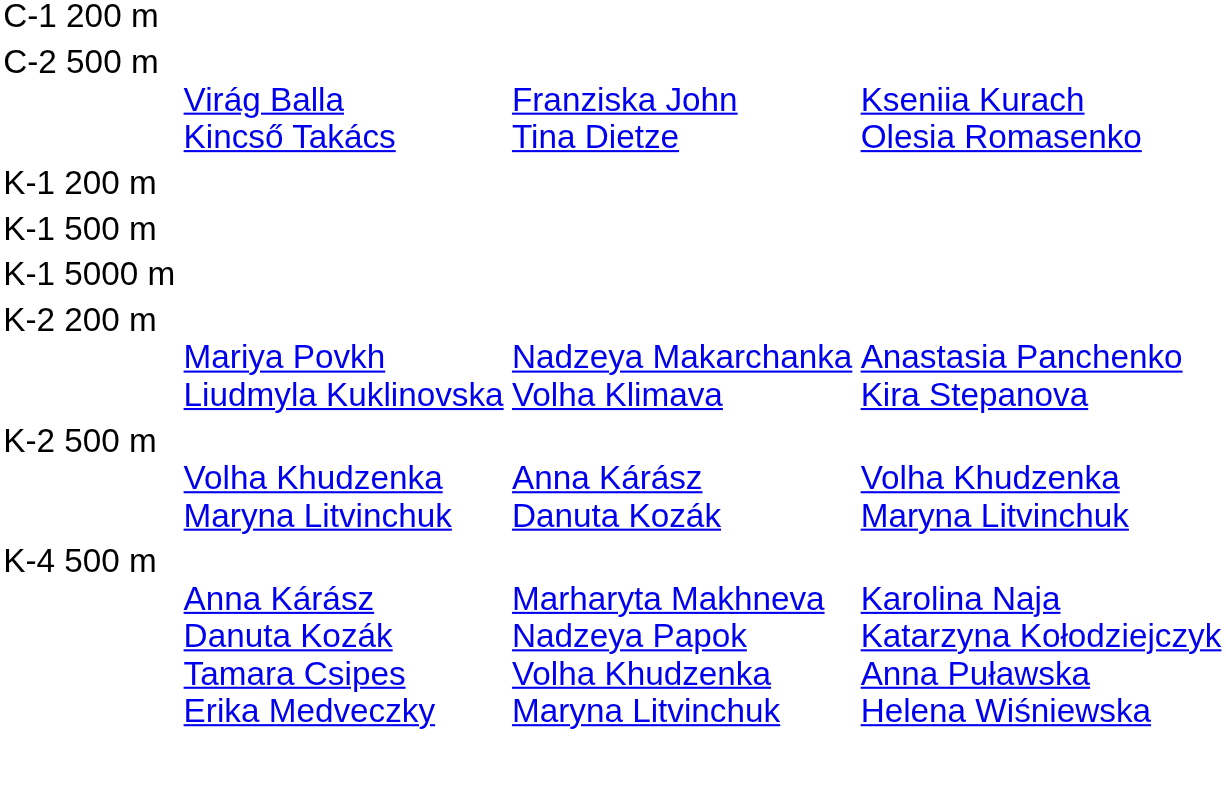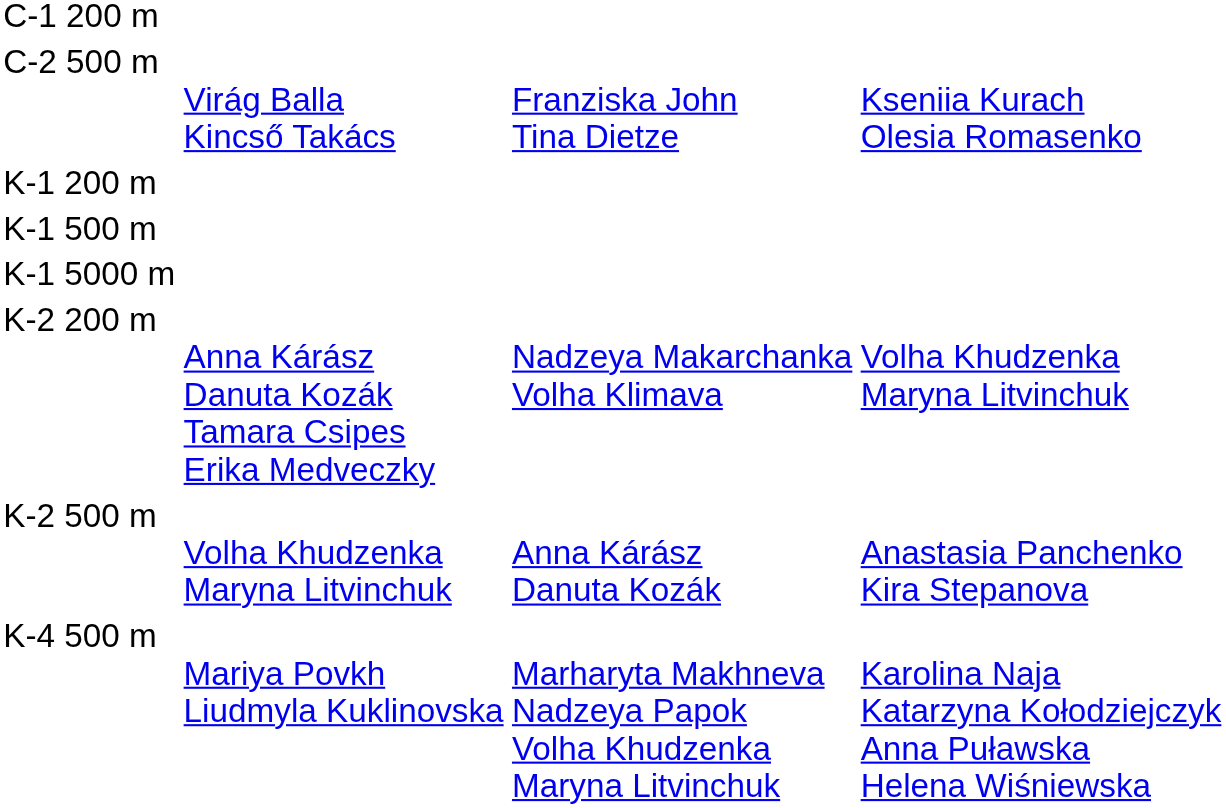 <table>
 <tr>
 <td>C-1 200 m<br></td>
 <td></td>
 <td></td>
 <td></td>
 </tr>
 <tr valign="top">
 <td>C-2 500 m <br></td>
 <td><br><a href='#'>Virág Balla</a><br><a href='#'>Kincső Takács</a></td>
 <td><br><a href='#'>Franziska John</a><br><a href='#'>Tina Dietze</a></td>
 <td><br><a href='#'>Kseniia Kurach</a><br><a href='#'>Olesia Romasenko</a></td>
 </tr>
 <tr>
 <td>K-1 200 m <br></td>
 <td></td>
 <td></td>
 <td></td>
 </tr>
 <tr>
 <td>K-1 500 m <br></td>
 <td></td>
 <td></td>
 <td></td>
 </tr>
 <tr>
 <td>K-1 5000 m <br></td>
 <td></td>
 <td></td>
 <td></td>
 </tr>
 <tr valign="top">
 <td>K-2 200 m <br></td>
-<td><br><a href='#'>Mariya Povkh</a><br><a href='#'>Liudmyla Kuklinovska</a></td>
+<td><br><a href='#'>Anna Kárász</a><br><a href='#'>Danuta Kozák</a><br><a href='#'>Tamara Csipes</a><br><a href='#'>Erika Medveczky</a></td>
 <td><br><a href='#'>Nadzeya Makarchanka</a><br><a href='#'>Volha Klimava</a></td>
-<td><br><a href='#'>Anastasia Panchenko</a><br><a href='#'>Kira Stepanova</a></td>
+<td><br><a href='#'>Volha Khudzenka</a><br><a href='#'>Maryna Litvinchuk</a></td>
 </tr>
 <tr valign="top">
 <td>K-2 500 m <br></td>
 <td><br><a href='#'>Volha Khudzenka</a><br><a href='#'>Maryna Litvinchuk</a></td>
 <td><br><a href='#'>Anna Kárász</a><br><a href='#'>Danuta Kozák</a></td>
-<td><br><a href='#'>Volha Khudzenka</a><br><a href='#'>Maryna Litvinchuk</a></td>
+<td><br><a href='#'>Anastasia Panchenko</a><br><a href='#'>Kira Stepanova</a></td>
 </tr>
 <tr valign="top">
 <td>K-4 500 m <br></td>
-<td><br><a href='#'>Anna Kárász</a><br><a href='#'>Danuta Kozák</a><br><a href='#'>Tamara Csipes</a><br><a href='#'>Erika Medveczky</a></td>
+<td><br><a href='#'>Mariya Povkh</a><br><a href='#'>Liudmyla Kuklinovska</a></td>
 <td><br><a href='#'>Marharyta Makhneva</a><br><a href='#'>Nadzeya Papok</a><br><a href='#'>Volha Khudzenka</a><br><a href='#'>Maryna Litvinchuk</a></td>
 <td><br><a href='#'>Karolina Naja</a><br><a href='#'>Katarzyna Kołodziejczyk</a><br><a href='#'>Anna Puławska</a><br><a href='#'>Helena Wiśniewska</a></td>
 </tr>
 </table>
